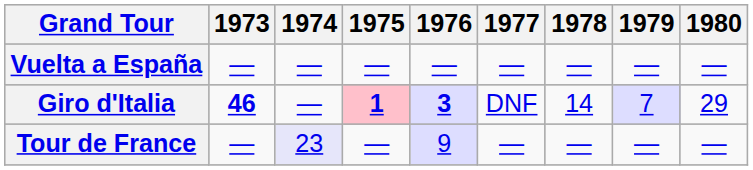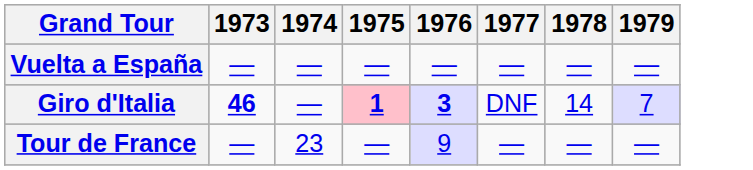 <table class="wikitable plainrowheaders">
 <tr>
 <th scope="col"><a href='#'>Grand Tour</a></th>
 <th scope="col">1973</th>
 <th scope="col">1974</th>
 <th scope="col">1975</th>
 <th scope="col">1976</th>
 <th scope="col">1977</th>
 <th scope="col">1978</th>
 <th scope="col">1979</th>
-<th scope="col">1980</th>
 </tr>
 <tr style="text-align:center;">
 <th scope="row"> <a href='#'>Vuelta a España</a></th>
-<td><a href='#'>—</a></td>
 <td><a href='#'>—</a></td>
 <td><a href='#'>—</a></td>
 <td><a href='#'>—</a></td>
 <td><a href='#'>—</a></td>
 <td><a href='#'>—</a></td>
 <td><a href='#'>—</a></td>
 <td><a href='#'>—</a></td>
 </tr>
 <tr style="text-align:center;">
 <th scope="row"> <a href='#'>Giro d'Italia</a></th>
 <td><strong><a href='#'>46</a></strong></td>
 <td><a href='#'>—</a></td>
 <td style="background:pink;"><a href='#'><strong>1</strong></a></td>
 <td style="background:#ddddff;"><a href='#'><strong>3</strong></a></td>
 <td><a href='#'>DNF</a></td>
 <td><a href='#'>14</a></td>
 <td style="background:#ddddff;"><a href='#'>7</a></td>
-<td><a href='#'>29</a></td>
 </tr>
 <tr style="text-align:center;">
 <th scope="row"> <a href='#'>Tour de France</a></th>
 <td><a href='#'>—</a></td>
-<td style="background: lavender;"><a href='#'>23</a></td>
+<td><a href='#'>23</a></td>
 <td><a href='#'>—</a></td>
 <td style="background:#ddddff;"><a href='#'>9</a></td>
 <td><a href='#'>—</a></td>
 <td><a href='#'>—</a></td>
 <td><a href='#'>—</a></td>
-<td><a href='#'>—</a></td>
 </tr>
 </table>
